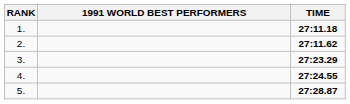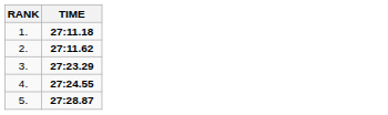 <table class="wikitable" style="border-collapse: collapse; font-size: 90%;">
 <tr>
 <th>RANK</th>
-<th align="center" style="width: 25em">1991 WORLD BEST PERFORMERS</th>
 <th align="center" style="width: 5em">TIME</th>
 </tr>
 <tr>
 <td align="center">1.</td>
-<td></td>
 <td align="center"><strong>27:11.18</strong></td>
 </tr>
 <tr>
 <td align="center">2.</td>
-<td></td>
 <td align="center"><strong>27:11.62</strong></td>
 </tr>
 <tr>
 <td align="center">3.</td>
-<td></td>
 <td align="center"><strong>27:23.29</strong></td>
 </tr>
 <tr>
 <td align="center">4.</td>
-<td></td>
 <td align="center"><strong>27:24.55</strong></td>
 </tr>
 <tr>
 <td align="center">5.</td>
-<td></td>
 <td align="center"><strong>27:28.87</strong></td>
 </tr>
 </table>
